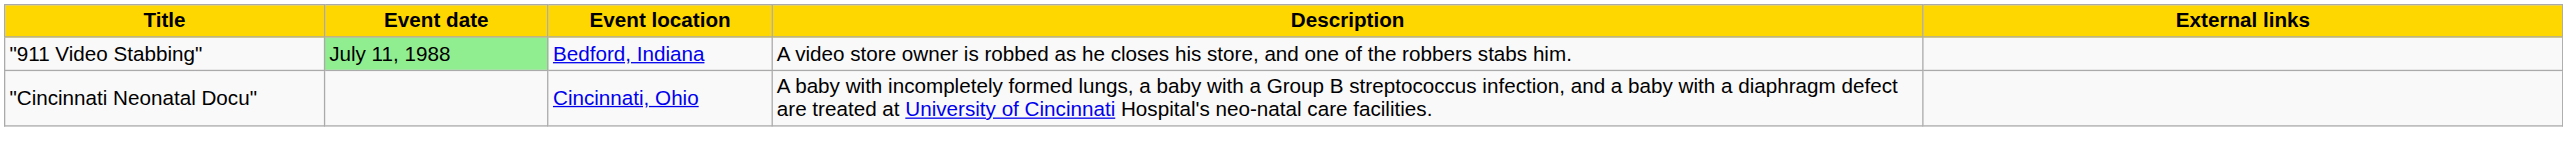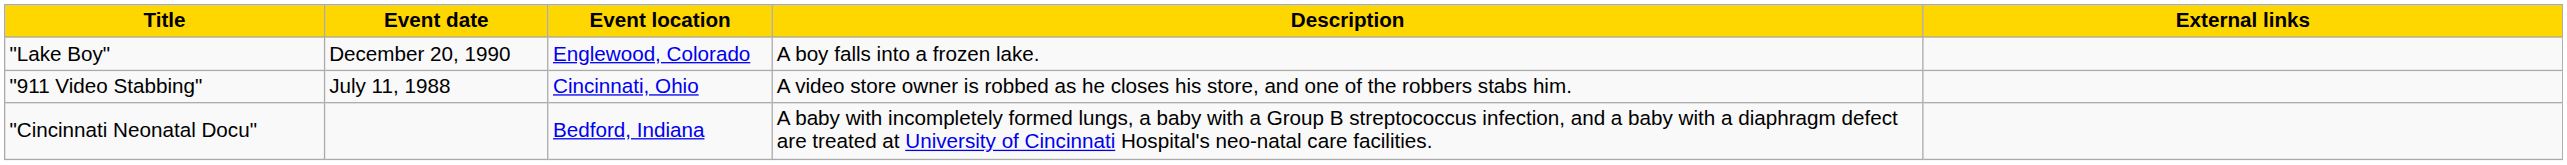 <table class="wikitable" style="width: 100%;">
 <tr>
 <th style="background: #FFD700; color: #000000; width: 10%;">Title</th>
 <th style="background: #FFD700; color: #000000; width: 7%;">Event date</th>
 <th style="background: #FFD700; color: #000000; width: 7%;">Event location</th>
 <th style="background: #FFD700; color: #000000; width: 36%;">Description</th>
 <th style="background: #FFD700; color: #000000; width: 20%;">External links</th>
 </tr>
 <tr>
+<td>"Lake Boy"</td>
+<td>December 20, 1990</td>
+<td><a href='#'>Englewood, Colorado</a></td>
+<td>A boy falls into a frozen lake.</td>
+<td></td>
+</tr>
+<tr>
 <td>"911 Video Stabbing"</td>
-<td style="background: lightgreen;">July 11, 1988</td>
-<td><a href='#'>Bedford, Indiana</a></td>
+<td>July 11, 1988</td>
+<td><a href='#'>Cincinnati, Ohio</a></td>
 <td>A video store owner is robbed as he closes his store, and one of the robbers stabs him.</td>
 <td></td>
 </tr>
 <tr>
 <td>"Cincinnati Neonatal Docu"</td>
 <td></td>
-<td><a href='#'>Cincinnati, Ohio</a></td>
+<td><a href='#'>Bedford, Indiana</a></td>
 <td>A baby with incompletely formed lungs, a baby with a Group B streptococcus infection, and a baby with a diaphragm defect are treated at <a href='#'>University of Cincinnati</a> Hospital's neo-natal care facilities.</td>
 <td></td>
 </tr>
 </table>
